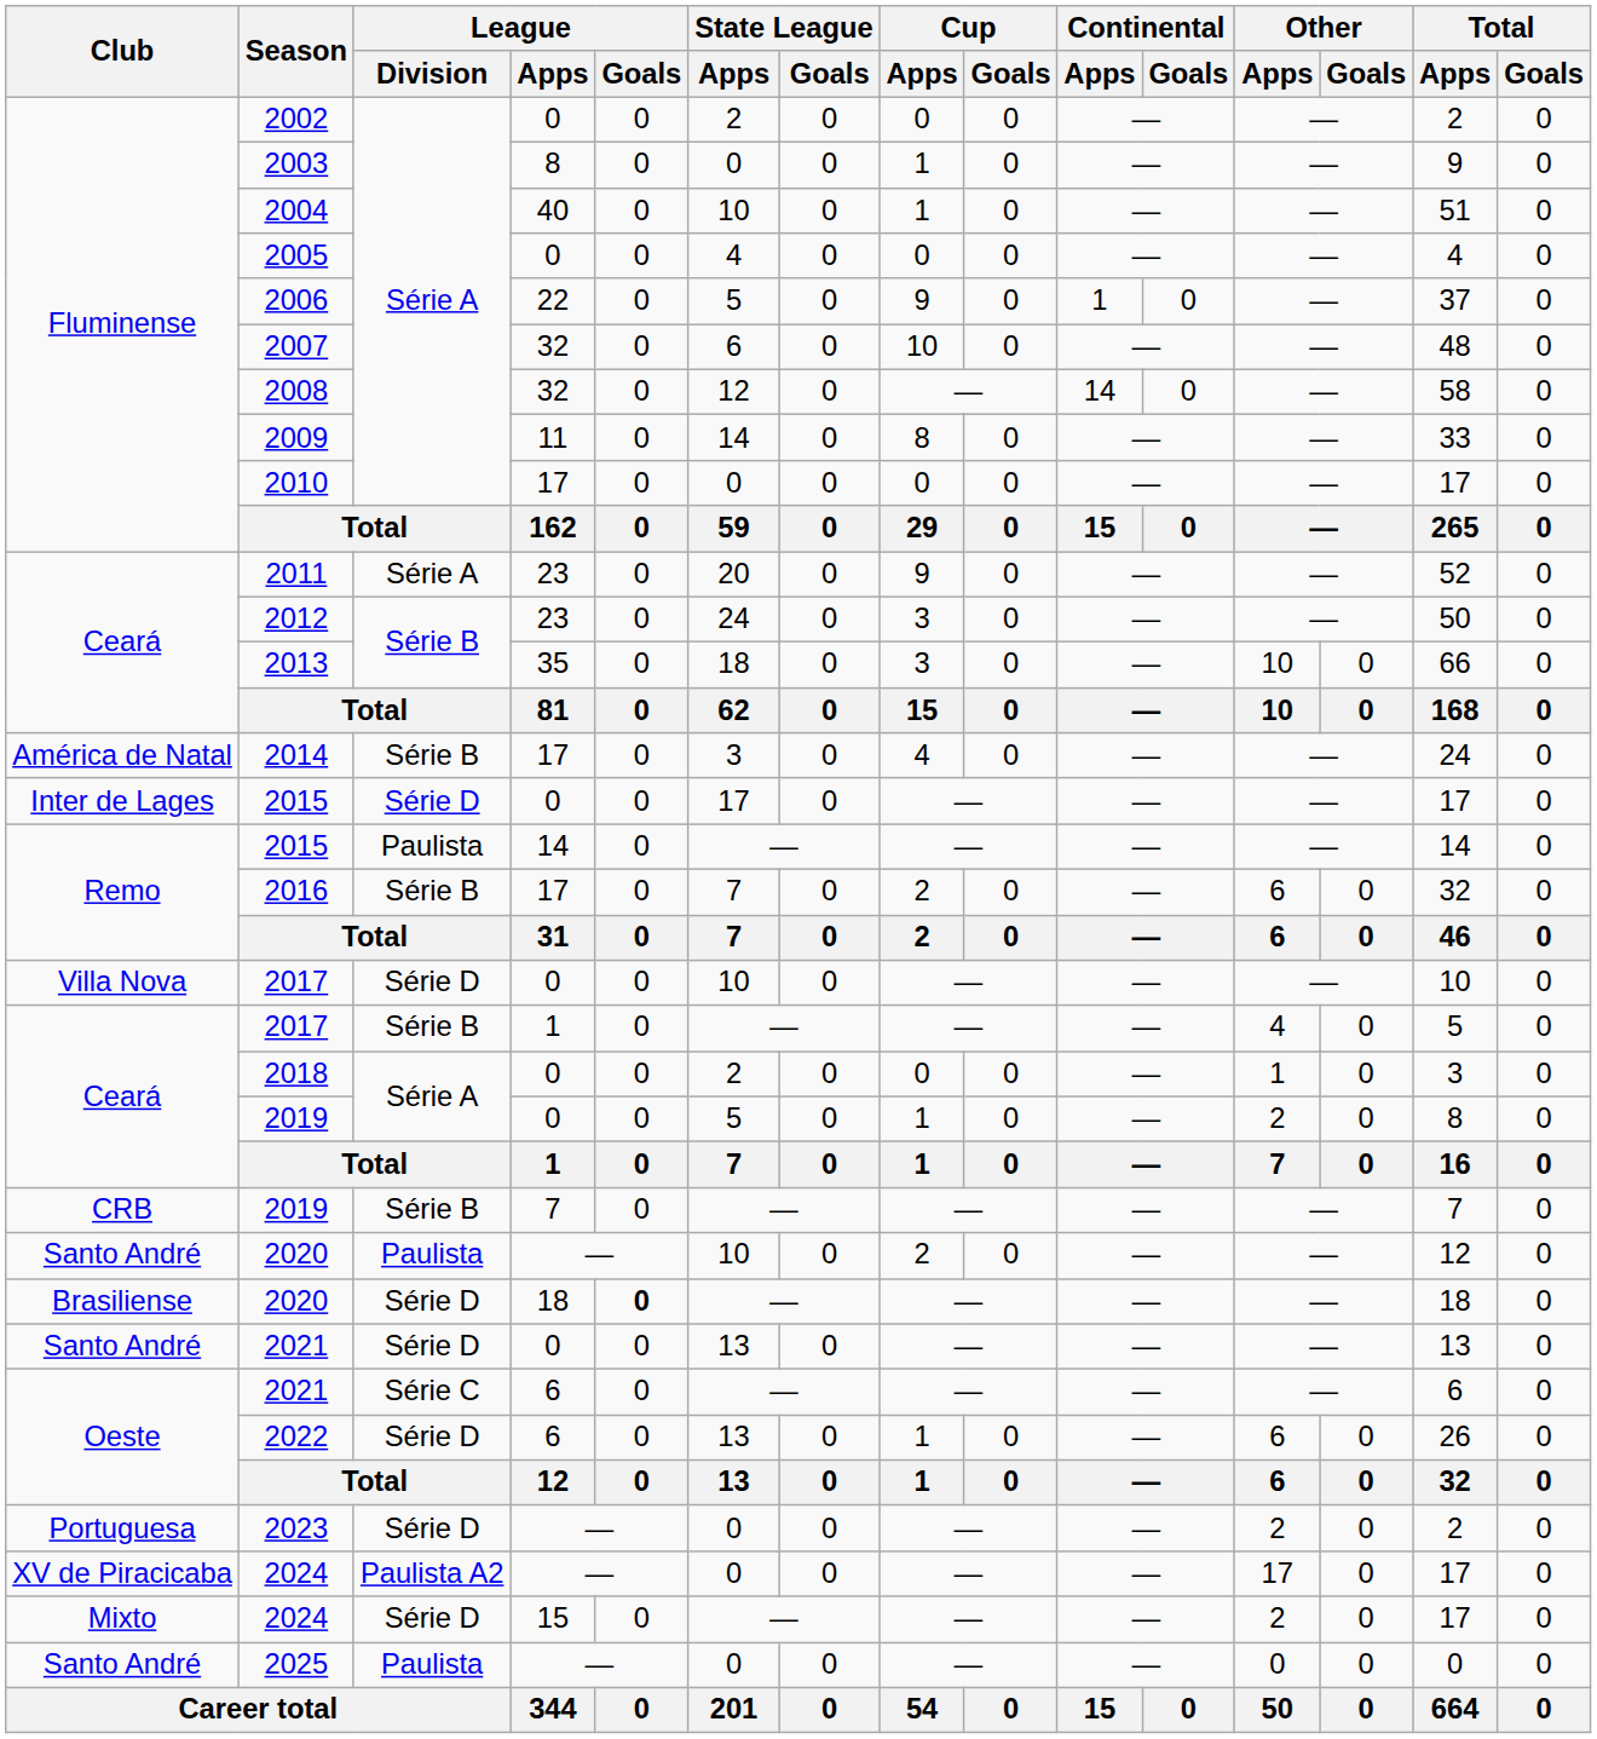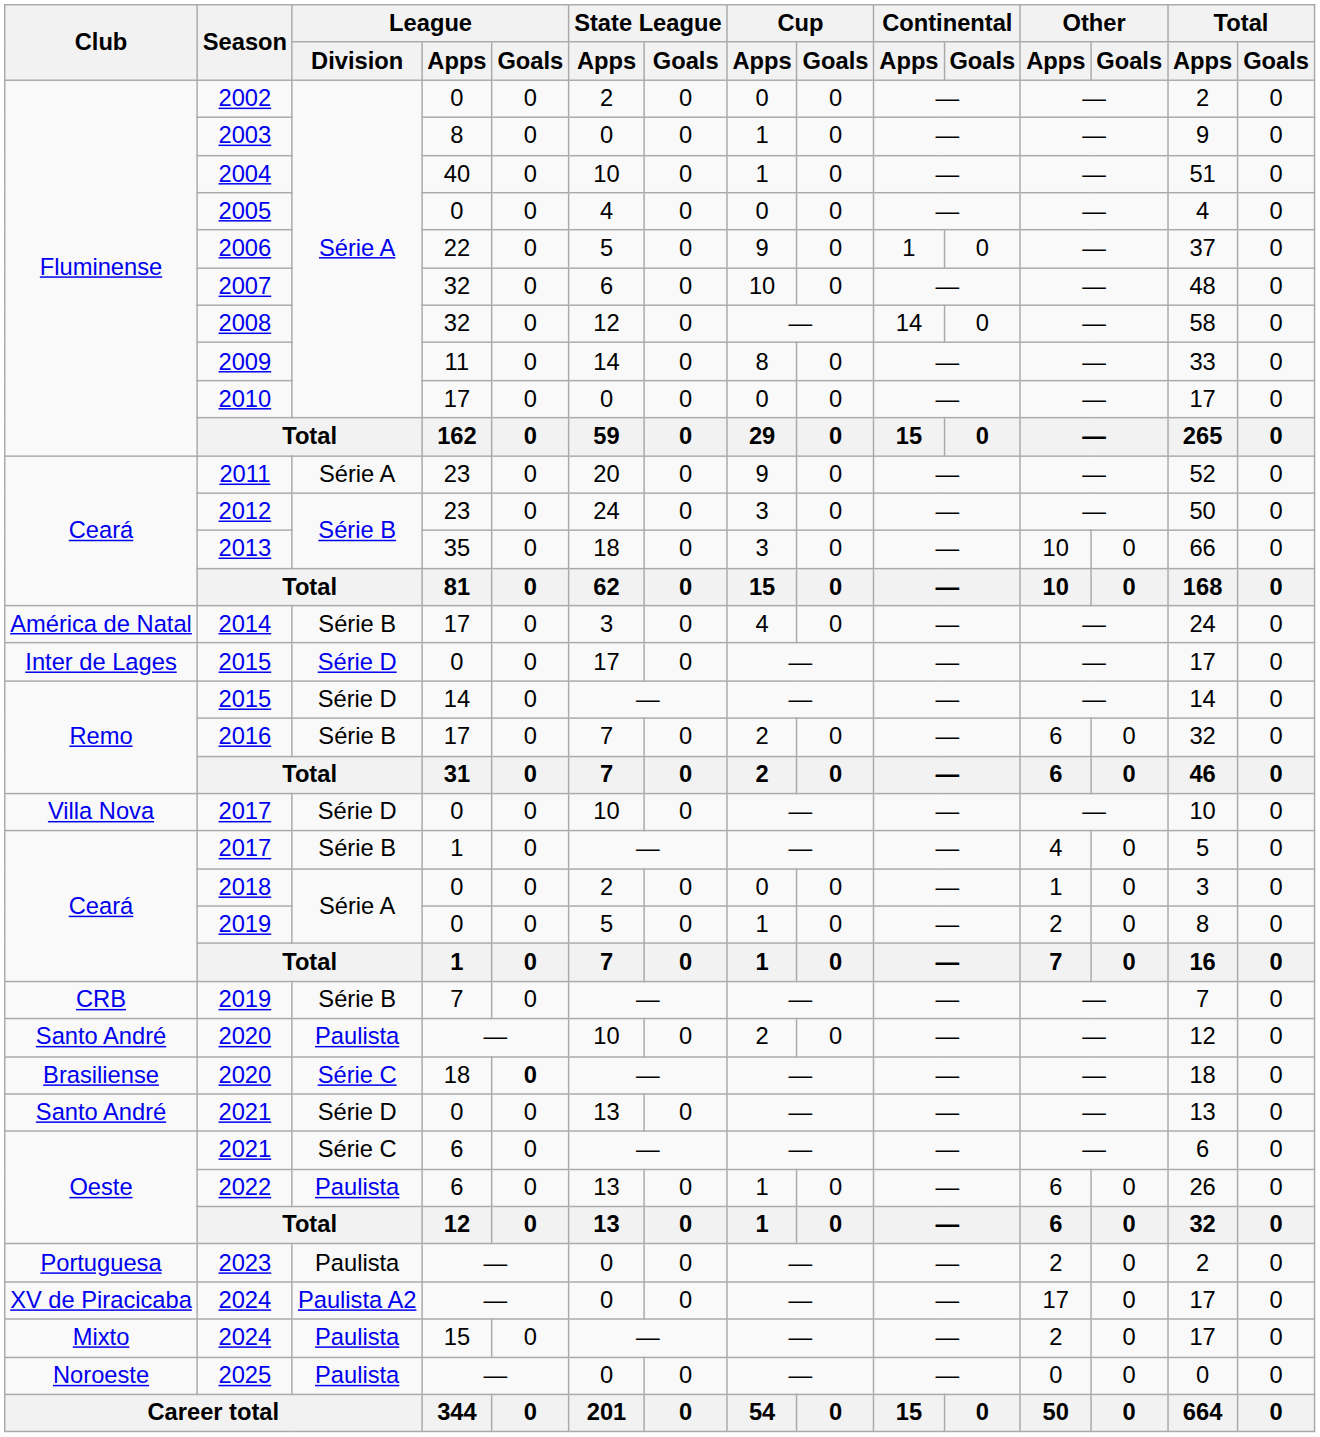 <table class="wikitable" style="text-align: center;">
 <tr>
 <th rowspan="2">Club</th>
 <th rowspan="2">Season</th>
 <th colspan="3">League</th>
 <th colspan="2">State League</th>
 <th colspan="2">Cup</th>
 <th colspan="2">Continental</th>
 <th colspan="2">Other</th>
 <th colspan="2">Total</th>
 </tr>
 <tr>
 <th>Division</th>
 <th>Apps</th>
 <th>Goals</th>
 <th>Apps</th>
 <th>Goals</th>
 <th>Apps</th>
 <th>Goals</th>
 <th>Apps</th>
 <th>Goals</th>
 <th>Apps</th>
 <th>Goals</th>
 <th>Apps</th>
 <th>Goals</th>
 </tr>
 <tr>
 <td rowspan="10" valign="center"><a href='#'>Fluminense</a></td>
 <td><a href='#'>2002</a></td>
 <td rowspan="9"><a href='#'>Série A</a></td>
 <td>0</td>
 <td>0</td>
 <td>2</td>
 <td>0</td>
 <td>0</td>
 <td>0</td>
 <td colspan="2">—</td>
 <td colspan="2">—</td>
 <td>2</td>
 <td>0</td>
 </tr>
 <tr>
 <td><a href='#'>2003</a></td>
 <td>8</td>
 <td>0</td>
 <td>0</td>
 <td>0</td>
 <td>1</td>
 <td>0</td>
 <td colspan="2">—</td>
 <td colspan="2">—</td>
 <td>9</td>
 <td>0</td>
 </tr>
 <tr>
 <td><a href='#'>2004</a></td>
 <td>40</td>
 <td>0</td>
 <td>10</td>
 <td>0</td>
 <td>1</td>
 <td>0</td>
 <td colspan="2">—</td>
 <td colspan="2">—</td>
 <td>51</td>
 <td>0</td>
 </tr>
 <tr>
 <td><a href='#'>2005</a></td>
 <td>0</td>
 <td>0</td>
 <td>4</td>
 <td>0</td>
 <td>0</td>
 <td>0</td>
 <td colspan="2">—</td>
 <td colspan="2">—</td>
 <td>4</td>
 <td>0</td>
 </tr>
 <tr>
 <td><a href='#'>2006</a></td>
 <td>22</td>
 <td>0</td>
 <td>5</td>
 <td>0</td>
 <td>9</td>
 <td>0</td>
 <td>1</td>
 <td>0</td>
 <td colspan="2">—</td>
 <td>37</td>
 <td>0</td>
 </tr>
 <tr>
 <td><a href='#'>2007</a></td>
 <td>32</td>
 <td>0</td>
 <td>6</td>
 <td>0</td>
 <td>10</td>
 <td>0</td>
 <td colspan="2">—</td>
 <td colspan="2">—</td>
 <td>48</td>
 <td>0</td>
 </tr>
 <tr>
 <td><a href='#'>2008</a></td>
 <td>32</td>
 <td>0</td>
 <td>12</td>
 <td>0</td>
 <td colspan="2">—</td>
 <td>14</td>
 <td>0</td>
 <td colspan="2">—</td>
 <td>58</td>
 <td>0</td>
 </tr>
 <tr>
 <td><a href='#'>2009</a></td>
 <td>11</td>
 <td>0</td>
 <td>14</td>
 <td>0</td>
 <td>8</td>
 <td>0</td>
 <td colspan="2">—</td>
 <td colspan="2">—</td>
 <td>33</td>
 <td>0</td>
 </tr>
 <tr>
 <td><a href='#'>2010</a></td>
 <td>17</td>
 <td>0</td>
 <td>0</td>
 <td>0</td>
 <td>0</td>
 <td>0</td>
 <td colspan="2">—</td>
 <td colspan="2">—</td>
 <td>17</td>
 <td>0</td>
 </tr>
 <tr>
 <th colspan="2">Total</th>
 <th>162</th>
 <th>0</th>
 <th>59</th>
 <th>0</th>
 <th>29</th>
 <th>0</th>
 <th>15</th>
 <th>0</th>
 <th colspan="2">—</th>
 <th>265</th>
 <th>0</th>
 </tr>
 <tr>
 <td rowspan="4" valign="center"><a href='#'>Ceará</a></td>
 <td><a href='#'>2011</a></td>
 <td>Série A</td>
 <td>23</td>
 <td>0</td>
 <td>20</td>
 <td>0</td>
 <td>9</td>
 <td>0</td>
 <td colspan="2">—</td>
 <td colspan="2">—</td>
 <td>52</td>
 <td>0</td>
 </tr>
 <tr>
 <td><a href='#'>2012</a></td>
 <td rowspan="2"><a href='#'>Série B</a></td>
 <td>23</td>
 <td>0</td>
 <td>24</td>
 <td>0</td>
 <td>3</td>
 <td>0</td>
 <td colspan="2">—</td>
 <td colspan="2">—</td>
 <td>50</td>
 <td>0</td>
 </tr>
 <tr>
 <td><a href='#'>2013</a></td>
 <td>35</td>
 <td>0</td>
 <td>18</td>
 <td>0</td>
 <td>3</td>
 <td>0</td>
 <td colspan="2">—</td>
 <td>10</td>
 <td>0</td>
 <td>66</td>
 <td>0</td>
 </tr>
 <tr>
 <th colspan="2">Total</th>
 <th>81</th>
 <th>0</th>
 <th>62</th>
 <th>0</th>
 <th>15</th>
 <th>0</th>
 <th colspan="2">—</th>
 <th>10</th>
 <th>0</th>
 <th>168</th>
 <th>0</th>
 </tr>
 <tr>
 <td valign="center"><a href='#'>América de Natal</a></td>
 <td><a href='#'>2014</a></td>
 <td>Série B</td>
 <td>17</td>
 <td>0</td>
 <td>3</td>
 <td>0</td>
 <td>4</td>
 <td>0</td>
 <td colspan="2">—</td>
 <td colspan="2">—</td>
 <td>24</td>
 <td>0</td>
 </tr>
 <tr>
 <td valign="center"><a href='#'>Inter de Lages</a></td>
 <td><a href='#'>2015</a></td>
 <td><a href='#'>Série D</a></td>
 <td>0</td>
 <td>0</td>
 <td>17</td>
 <td>0</td>
 <td colspan="2">—</td>
 <td colspan="2">—</td>
 <td colspan="2">—</td>
 <td>17</td>
 <td>0</td>
 </tr>
 <tr>
 <td rowspan="3" valign="center"><a href='#'>Remo</a></td>
 <td><a href='#'>2015</a></td>
-<td>Paulista</td>
+<td>Série D</td>
 <td>14</td>
 <td>0</td>
 <td colspan="2">—</td>
 <td colspan="2">—</td>
 <td colspan="2">—</td>
 <td colspan="2">—</td>
 <td>14</td>
 <td>0</td>
 </tr>
 <tr>
 <td><a href='#'>2016</a></td>
 <td>Série B</td>
 <td>17</td>
 <td>0</td>
 <td>7</td>
 <td>0</td>
 <td>2</td>
 <td>0</td>
 <td colspan="2">—</td>
 <td>6</td>
 <td>0</td>
 <td>32</td>
 <td>0</td>
 </tr>
 <tr>
 <th colspan="2">Total</th>
 <th>31</th>
 <th>0</th>
 <th>7</th>
 <th>0</th>
 <th>2</th>
 <th>0</th>
 <th colspan="2">—</th>
 <th>6</th>
 <th>0</th>
 <th>46</th>
 <th>0</th>
 </tr>
 <tr>
 <td valign="center"><a href='#'>Villa Nova</a></td>
 <td><a href='#'>2017</a></td>
 <td>Série D</td>
 <td>0</td>
 <td>0</td>
 <td>10</td>
 <td>0</td>
 <td colspan="2">—</td>
 <td colspan="2">—</td>
 <td colspan="2">—</td>
 <td>10</td>
 <td>0</td>
 </tr>
 <tr>
 <td rowspan="4" valign="center"><a href='#'>Ceará</a></td>
 <td><a href='#'>2017</a></td>
 <td>Série B</td>
 <td>1</td>
 <td>0</td>
 <td colspan="2">—</td>
 <td colspan="2">—</td>
 <td colspan="2">—</td>
 <td>4</td>
 <td>0</td>
 <td>5</td>
 <td>0</td>
 </tr>
 <tr>
 <td><a href='#'>2018</a></td>
 <td rowspan="2">Série A</td>
 <td>0</td>
 <td>0</td>
 <td>2</td>
 <td>0</td>
 <td>0</td>
 <td>0</td>
 <td colspan="2">—</td>
 <td>1</td>
 <td>0</td>
 <td>3</td>
 <td>0</td>
 </tr>
 <tr>
 <td><a href='#'>2019</a></td>
 <td>0</td>
 <td>0</td>
 <td>5</td>
 <td>0</td>
 <td>1</td>
 <td>0</td>
 <td colspan="2">—</td>
 <td>2</td>
 <td>0</td>
 <td>8</td>
 <td>0</td>
 </tr>
 <tr>
 <th colspan="2">Total</th>
 <th>1</th>
 <th>0</th>
 <th>7</th>
 <th>0</th>
 <th>1</th>
 <th>0</th>
 <th colspan="2">—</th>
 <th>7</th>
 <th>0</th>
 <th>16</th>
 <th>0</th>
 </tr>
 <tr>
 <td valign="center"><a href='#'>CRB</a></td>
 <td><a href='#'>2019</a></td>
 <td>Série B</td>
 <td>7</td>
 <td>0</td>
 <td colspan="2">—</td>
 <td colspan="2">—</td>
 <td colspan="2">—</td>
 <td colspan="2">—</td>
 <td>7</td>
 <td>0</td>
 </tr>
 <tr>
 <td valign="center"><a href='#'>Santo André</a></td>
 <td><a href='#'>2020</a></td>
 <td><a href='#'>Paulista</a></td>
 <td colspan="2">—</td>
 <td>10</td>
 <td>0</td>
 <td>2</td>
 <td>0</td>
 <td colspan="2">—</td>
 <td colspan="2">—</td>
 <td>12</td>
 <td>0</td>
 </tr>
 <tr>
 <td valign="center"><a href='#'>Brasiliense</a></td>
 <td><a href='#'>2020</a></td>
-<td>Série D</td>
+<td><a href='#'>Série C</a></td>
 <td>18</td>
 <td><strong>0</strong></td>
 <td colspan="2">—</td>
 <td colspan="2">—</td>
 <td colspan="2">—</td>
 <td colspan="2">—</td>
 <td>18</td>
 <td>0</td>
 </tr>
 <tr>
 <td valign="center"><a href='#'>Santo André</a></td>
 <td><a href='#'>2021</a></td>
 <td>Série D</td>
 <td>0</td>
 <td>0</td>
 <td>13</td>
 <td>0</td>
 <td colspan="2">—</td>
 <td colspan="2">—</td>
 <td colspan="2">—</td>
 <td>13</td>
 <td>0</td>
 </tr>
 <tr>
 <td rowspan="3" valign="center"><a href='#'>Oeste</a></td>
 <td><a href='#'>2021</a></td>
 <td>Série C</td>
 <td>6</td>
 <td>0</td>
 <td colspan="2">—</td>
 <td colspan="2">—</td>
 <td colspan="2">—</td>
 <td colspan="2">—</td>
 <td>6</td>
 <td>0</td>
 </tr>
 <tr>
 <td><a href='#'>2022</a></td>
-<td>Série D</td>
+<td><a href='#'>Paulista</a></td>
 <td>6</td>
 <td>0</td>
 <td>13</td>
 <td>0</td>
 <td>1</td>
 <td>0</td>
 <td colspan="2">—</td>
 <td>6</td>
 <td>0</td>
 <td>26</td>
 <td>0</td>
 </tr>
 <tr>
 <th colspan="2">Total</th>
 <th>12</th>
 <th>0</th>
 <th>13</th>
 <th>0</th>
 <th>1</th>
 <th>0</th>
 <th colspan="2">—</th>
 <th>6</th>
 <th>0</th>
 <th>32</th>
 <th>0</th>
 </tr>
 <tr>
 <td valign="center"><a href='#'>Portuguesa</a></td>
 <td><a href='#'>2023</a></td>
-<td>Série D</td>
+<td>Paulista</td>
 <td colspan="2">—</td>
 <td>0</td>
 <td>0</td>
 <td colspan="2">—</td>
 <td colspan="2">—</td>
 <td>2</td>
 <td>0</td>
 <td>2</td>
 <td>0</td>
 </tr>
 <tr>
 <td valign="center"><a href='#'>XV de Piracicaba</a></td>
 <td><a href='#'>2024</a></td>
 <td><a href='#'>Paulista A2</a></td>
 <td colspan="2">—</td>
 <td>0</td>
 <td>0</td>
 <td colspan="2">—</td>
 <td colspan="2">—</td>
 <td>17</td>
 <td>0</td>
 <td>17</td>
 <td>0</td>
 </tr>
 <tr>
 <td valign="center"><a href='#'>Mixto</a></td>
 <td><a href='#'>2024</a></td>
-<td>Série D</td>
+<td><a href='#'>Paulista</a></td>
 <td>15</td>
 <td>0</td>
 <td colspan="2">—</td>
 <td colspan="2">—</td>
 <td colspan="2">—</td>
 <td>2</td>
 <td>0</td>
 <td>17</td>
 <td>0</td>
 </tr>
 <tr>
-<td valign="center"><a href='#'>Santo André</a></td>
+<td valign="center"><a href='#'>Noroeste</a></td>
 <td><a href='#'>2025</a></td>
 <td><a href='#'>Paulista</a></td>
 <td colspan="2">—</td>
 <td>0</td>
 <td>0</td>
 <td colspan="2">—</td>
 <td colspan="2">—</td>
 <td>0</td>
 <td>0</td>
 <td>0</td>
 <td>0</td>
 </tr>
 <tr>
 <th colspan="3">Career total</th>
 <th>344</th>
 <th>0</th>
 <th>201</th>
 <th>0</th>
 <th>54</th>
 <th>0</th>
 <th>15</th>
 <th>0</th>
 <th>50</th>
 <th>0</th>
 <th>664</th>
 <th>0</th>
 </tr>
 </table>
